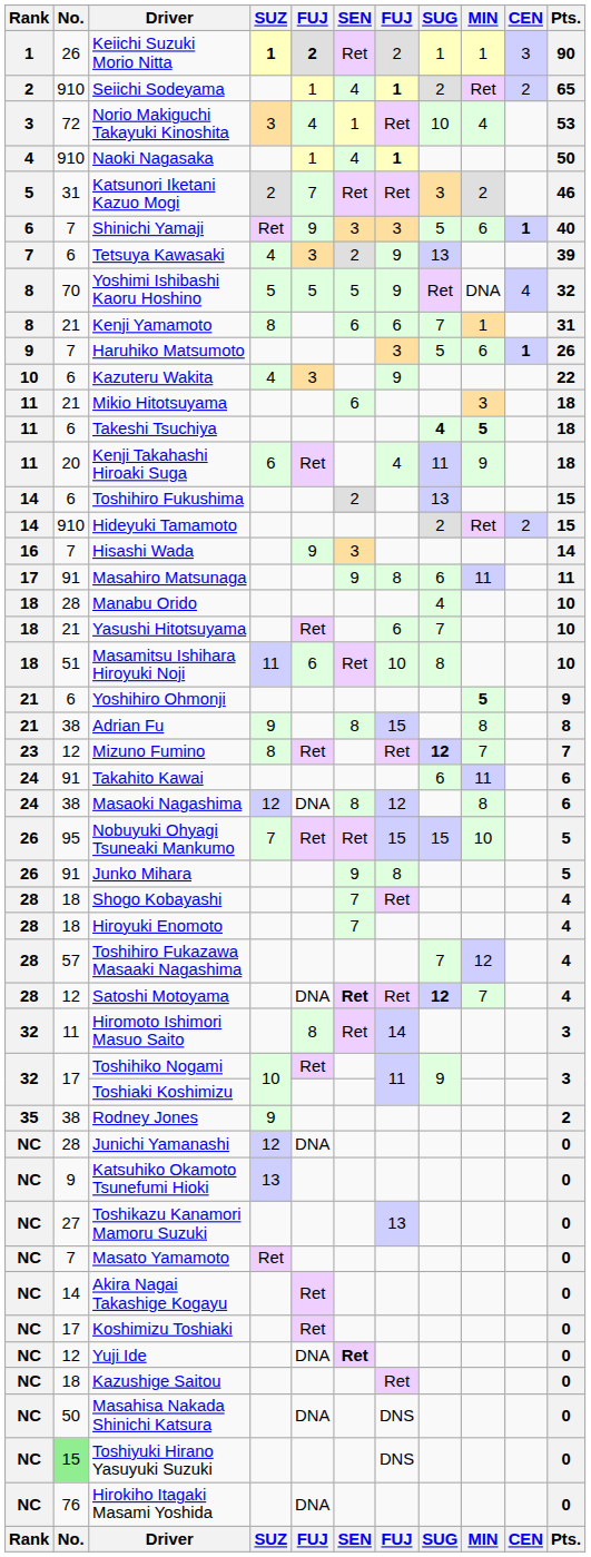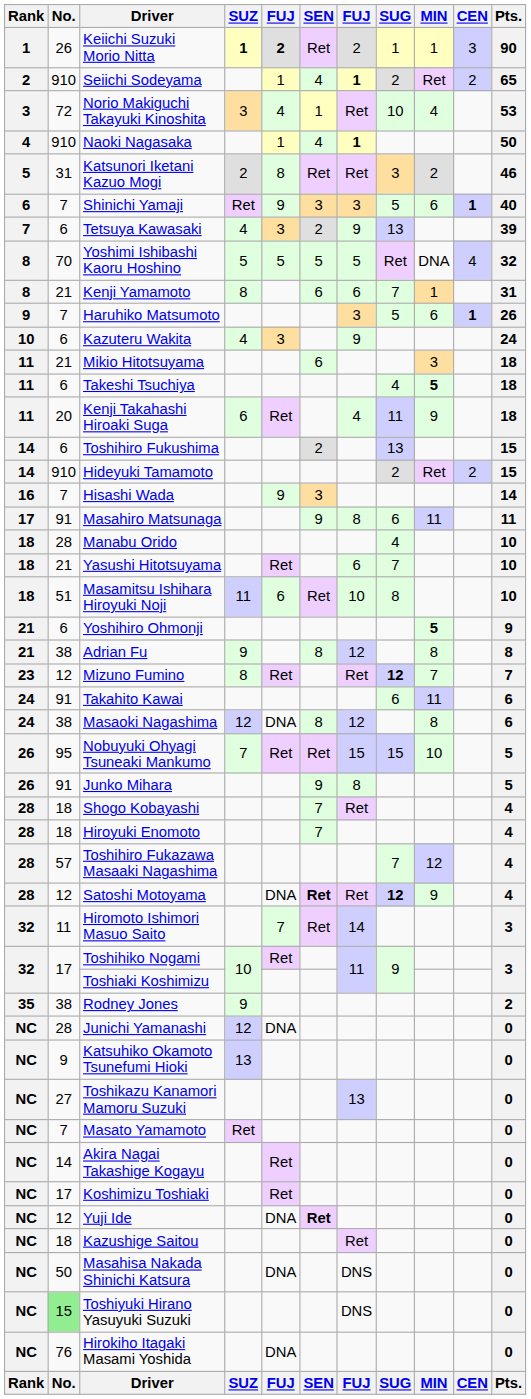 <table class="wikitable" style="font-size:85%; text-align:center">
 <tr style="background:#f9f9f9" valign="top">
 <th valign="middle">Rank</th>
 <th valign="middle">No.</th>
 <th valign="middle" class="unsortable">Driver</th>
 <th data-sort-type="number"><a href='#'>SUZ</a><br></th>
 <th data-sort-type="number"><a href='#'>FUJ</a><br></th>
 <th data-sort-type="number"><a href='#'>SEN</a><br></th>
 <th data-sort-type="number"><a href='#'>FUJ</a><br></th>
 <th data-sort-type="number"><a href='#'>SUG</a><br></th>
 <th data-sort-type="number"><a href='#'>MIN</a><br></th>
 <th data-sort-type="number"><a href='#'>CEN</a><br></th>
 <th data-sort-type="number">Pts.</th>
 </tr>
 <tr>
 <th>1</th>
 <td>26</td>
 <td align="left"> <a href='#'>Keiichi Suzuki</a><br> <a href='#'>Morio Nitta</a></td>
 <td bgcolor="#FFFFBF"><strong>1</strong></td>
 <td bgcolor="#DFDFDF"><strong>2</strong></td>
 <td bgcolor="#EFCFFF">Ret</td>
 <td bgcolor="#DFDFDF">2</td>
 <td bgcolor="#FFFFBF">1</td>
 <td bgcolor="#FFFFBF">1</td>
 <td bgcolor="#CFCFFF">3</td>
 <th>90</th>
 </tr>
 <tr>
 <th>2</th>
 <td>910</td>
 <td align="left"> <a href='#'>Seiichi Sodeyama</a></td>
 <td></td>
 <td bgcolor="#FFFFBF">1</td>
 <td bgcolor="#DFFFDF">4</td>
 <td bgcolor="#FFFFBF"><strong>1</strong></td>
 <td bgcolor="#DFDFDF">2</td>
 <td bgcolor="#EFCFFF">Ret</td>
 <td bgcolor="#CFCFFF">2</td>
 <th>65</th>
 </tr>
 <tr>
 <th>3</th>
 <td>72</td>
 <td align="left"> <a href='#'>Norio Makiguchi</a><br> <a href='#'>Takayuki Kinoshita</a></td>
 <td bgcolor="#FFDF9F">3</td>
 <td bgcolor="#DFFFDF">4</td>
 <td bgcolor="#FFFFBF">1</td>
 <td bgcolor="#EFCFFF">Ret</td>
 <td bgcolor="#DFFFDF">10</td>
 <td bgcolor="#DFFFDF">4</td>
 <td></td>
 <th>53</th>
 </tr>
 <tr>
 <th>4</th>
 <td>910</td>
 <td align="left"> <a href='#'>Naoki Nagasaka</a></td>
 <td></td>
 <td bgcolor="#FFFFBF">1</td>
 <td bgcolor="#DFFFDF">4</td>
 <td bgcolor="#FFFFBF"><strong>1</strong></td>
 <td></td>
 <td></td>
 <td></td>
 <th>50</th>
 </tr>
 <tr>
 <th>5</th>
 <td>31</td>
 <td align="left"> <a href='#'>Katsunori Iketani</a><br> <a href='#'>Kazuo Mogi</a></td>
 <td bgcolor="#DFDFDF">2</td>
-<td bgcolor="#DFFFDF">7</td>
+<td bgcolor="#DFFFDF">8</td>
 <td bgcolor="#EFCFFF">Ret</td>
 <td bgcolor="#EFCFFF">Ret</td>
 <td bgcolor="#FFDF9F">3</td>
 <td bgcolor="#DFDFDF">2</td>
 <td></td>
 <th>46</th>
 </tr>
 <tr>
 <th>6</th>
 <td>7</td>
 <td align="left"> <a href='#'>Shinichi Yamaji</a></td>
 <td bgcolor="#EFCFFF">Ret</td>
 <td bgcolor="#DFFFDF">9</td>
 <td bgcolor="#FFDF9F">3</td>
 <td bgcolor="#FFDF9F">3</td>
 <td bgcolor="#DFFFDF">5</td>
 <td bgcolor="#DFFFDF">6</td>
 <td bgcolor="#CFCFFF"><strong>1</strong></td>
 <th>40</th>
 </tr>
 <tr>
 <th>7</th>
 <td>6</td>
 <td align="left"> <a href='#'>Tetsuya Kawasaki</a></td>
 <td bgcolor="#DFFFDF">4</td>
 <td bgcolor="#FFDF9F">3</td>
 <td bgcolor="#DFDFDF">2</td>
 <td bgcolor="#DFFFDF">9</td>
 <td bgcolor="#CFCFFF">13</td>
 <td></td>
 <td></td>
 <th>39</th>
 </tr>
 <tr>
 <th>8</th>
 <td>70</td>
 <td align="left"> <a href='#'>Yoshimi Ishibashi</a><br> <a href='#'>Kaoru Hoshino</a></td>
 <td bgcolor="#DFFFDF">5</td>
 <td bgcolor="#DFFFDF">5</td>
 <td bgcolor="#DFFFDF">5</td>
-<td bgcolor="#DFFFDF">9</td>
+<td bgcolor="#DFFFDF">5</td>
 <td bgcolor="#EFCFFF">Ret</td>
 <td>DNA</td>
 <td bgcolor="#CFCFFF">4</td>
 <th>32</th>
 </tr>
 <tr>
 <th>8</th>
 <td>21</td>
 <td align="left"> <a href='#'>Kenji Yamamoto</a></td>
 <td bgcolor="#DFFFDF">8</td>
 <td></td>
 <td bgcolor="#DFFFDF">6</td>
 <td bgcolor="#DFFFDF">6</td>
 <td bgcolor="#DFFFDF">7</td>
 <td bgcolor="#FFDF9F">1</td>
 <td></td>
 <th>31</th>
 </tr>
 <tr>
 <th>9</th>
 <td>7</td>
 <td align="left"> <a href='#'>Haruhiko Matsumoto</a></td>
 <td></td>
 <td></td>
 <td></td>
 <td bgcolor="#FFDF9F">3</td>
 <td bgcolor="#DFFFDF">5</td>
 <td bgcolor="#DFFFDF">6</td>
 <td bgcolor="#CFCFFF"><strong>1</strong></td>
 <th>26</th>
 </tr>
 <tr>
 <th>10</th>
 <td>6</td>
 <td align="left"> <a href='#'>Kazuteru Wakita</a></td>
 <td bgcolor="#DFFFDF">4</td>
 <td bgcolor="#FFDF9F">3</td>
 <td></td>
 <td bgcolor="#DFFFDF">9</td>
 <td></td>
 <td></td>
 <td></td>
-<th>22</th>
+<th>24</th>
 </tr>
 <tr>
 <th>11</th>
 <td>21</td>
 <td align="left"> <a href='#'>Mikio Hitotsuyama</a></td>
 <td></td>
 <td></td>
 <td bgcolor="#DFFFDF">6</td>
 <td></td>
 <td></td>
 <td bgcolor="#FFDF9F">3</td>
 <td></td>
 <th>18</th>
 </tr>
 <tr>
 <th>11</th>
 <td>6</td>
 <td align="left"> <a href='#'>Takeshi Tsuchiya</a></td>
 <td></td>
 <td></td>
 <td></td>
 <td></td>
-<td bgcolor="#DFFFDF"><strong>4</strong></td>
+<td bgcolor="#DFFFDF">4</td>
 <td bgcolor="#DFFFDF"><strong>5</strong></td>
 <td></td>
 <th>18</th>
 </tr>
 <tr>
 <th>11</th>
 <td>20</td>
 <td align="left"> <a href='#'>Kenji Takahashi</a><br> <a href='#'>Hiroaki Suga</a></td>
 <td bgcolor="#DFFFDF">6</td>
 <td bgcolor="#EFCFFF">Ret</td>
 <td></td>
 <td bgcolor="#DFFFDF">4</td>
 <td bgcolor="#CFCFFF">11</td>
 <td bgcolor="#DFFFDF">9</td>
 <td></td>
 <th>18</th>
 </tr>
 <tr>
 <th>14</th>
 <td>6</td>
 <td align="left"> <a href='#'>Toshihiro Fukushima</a></td>
 <td></td>
 <td></td>
 <td bgcolor="#DFDFDF">2</td>
 <td></td>
 <td bgcolor="#CFCFFF">13</td>
 <td></td>
 <td></td>
 <th>15</th>
 </tr>
 <tr>
 <th>14</th>
 <td>910</td>
 <td align="left"> <a href='#'>Hideyuki Tamamoto</a></td>
 <td></td>
 <td></td>
 <td></td>
 <td></td>
 <td bgcolor="#DFDFDF">2</td>
 <td bgcolor="#EFCFFF">Ret</td>
 <td bgcolor="#CFCFFF">2</td>
 <th>15</th>
 </tr>
 <tr>
 <th>16</th>
 <td>7</td>
 <td align="left"> <a href='#'>Hisashi Wada</a></td>
 <td></td>
 <td bgcolor="#DFFFDF">9</td>
 <td bgcolor="#FFDF9F">3</td>
 <td></td>
 <td></td>
 <td></td>
 <td></td>
 <th>14</th>
 </tr>
 <tr>
 <th>17</th>
 <td>91</td>
 <td align="left"> <a href='#'>Masahiro Matsunaga</a></td>
 <td></td>
 <td></td>
 <td bgcolor="#DFFFDF">9</td>
 <td bgcolor="#DFFFDF">8</td>
 <td bgcolor="#DFFFDF">6</td>
 <td bgcolor="#CFCFFF">11</td>
 <td></td>
 <th>11</th>
 </tr>
 <tr>
 <th>18</th>
 <td>28</td>
 <td align="left"> <a href='#'>Manabu Orido</a></td>
 <td></td>
 <td></td>
 <td></td>
 <td></td>
 <td bgcolor="#DFFFDF">4</td>
 <td></td>
 <td></td>
 <th>10</th>
 </tr>
 <tr>
 <th>18</th>
 <td>21</td>
 <td align="left"> <a href='#'>Yasushi Hitotsuyama</a></td>
 <td></td>
 <td bgcolor="#EFCFFF">Ret</td>
 <td></td>
 <td bgcolor="#DFFFDF">6</td>
 <td bgcolor="#DFFFDF">7</td>
 <td></td>
 <td></td>
 <th>10</th>
 </tr>
 <tr>
 <th>18</th>
 <td>51</td>
 <td align="left"> <a href='#'>Masamitsu Ishihara</a><br> <a href='#'>Hiroyuki Noji</a></td>
 <td bgcolor="#CFCFFF">11</td>
 <td bgcolor="#DFFFDF">6</td>
 <td bgcolor="#EFCFFF">Ret</td>
 <td bgcolor="#DFFFDF">10</td>
 <td bgcolor="#DFFFDF">8</td>
 <td></td>
 <td></td>
 <th>10</th>
 </tr>
 <tr>
 <th>21</th>
 <td>6</td>
 <td align="left"> <a href='#'>Yoshihiro Ohmonji</a></td>
 <td></td>
 <td></td>
 <td></td>
 <td></td>
 <td></td>
 <td bgcolor="#DFFFDF"><strong>5</strong></td>
 <td></td>
 <th>9</th>
 </tr>
 <tr>
 <th>21</th>
 <td>38</td>
 <td align="left"> <a href='#'>Adrian Fu</a></td>
 <td bgcolor="#DFFFDF">9</td>
 <td></td>
 <td bgcolor="#DFFFDF">8</td>
-<td bgcolor="#CFCFFF">15</td>
+<td bgcolor="#CFCFFF">12</td>
 <td></td>
 <td bgcolor="#DFFFDF">8</td>
 <td></td>
 <th>8</th>
 </tr>
 <tr>
 <th>23</th>
 <td>12</td>
 <td align="left"> <a href='#'>Mizuno Fumino</a></td>
 <td bgcolor="#DFFFDF">8</td>
 <td bgcolor="#EFCFFF">Ret</td>
 <td></td>
 <td bgcolor="#EFCFFF">Ret</td>
 <td bgcolor="#CFCFFF"><strong>12</strong></td>
 <td bgcolor="#DFFFDF">7</td>
 <td></td>
 <th>7</th>
 </tr>
 <tr>
 <th>24</th>
 <td>91</td>
 <td align="left"> <a href='#'>Takahito Kawai</a></td>
 <td></td>
 <td></td>
 <td></td>
 <td></td>
 <td bgcolor="#DFFFDF">6</td>
 <td bgcolor="#CFCFFF">11</td>
 <td></td>
 <th>6</th>
 </tr>
 <tr>
 <th>24</th>
 <td>38</td>
 <td align="left"> <a href='#'>Masaoki Nagashima</a></td>
 <td bgcolor="#CFCFFF">12</td>
 <td>DNA</td>
 <td bgcolor="#DFFFDF">8</td>
 <td bgcolor="#CFCFFF">12</td>
 <td></td>
 <td bgcolor="#DFFFDF">8</td>
 <td></td>
 <th>6</th>
 </tr>
 <tr>
 <th>26</th>
 <td>95</td>
 <td align="left"> <a href='#'>Nobuyuki Ohyagi</a><br> <a href='#'>Tsuneaki Mankumo</a></td>
 <td bgcolor="#DFFFDF">7</td>
 <td bgcolor="#EFCFFF">Ret</td>
 <td bgcolor="#EFCFFF">Ret</td>
 <td bgcolor="#CFCFFF">15</td>
 <td bgcolor="#CFCFFF">15</td>
 <td bgcolor="#DFFFDF">10</td>
 <td></td>
 <th>5</th>
 </tr>
 <tr>
 <th>26</th>
 <td>91</td>
 <td align="left"> <a href='#'>Junko Mihara</a></td>
 <td></td>
 <td></td>
 <td bgcolor="#DFFFDF">9</td>
 <td bgcolor="#DFFFDF">8</td>
 <td></td>
 <td></td>
 <td></td>
 <th>5</th>
 </tr>
 <tr>
 <th>28</th>
 <td>18</td>
 <td align="left"> <a href='#'>Shogo Kobayashi</a></td>
 <td></td>
 <td></td>
 <td bgcolor="#DFFFDF">7</td>
 <td bgcolor="#EFCFFF">Ret</td>
 <td></td>
 <td></td>
 <td></td>
 <th>4</th>
 </tr>
 <tr>
 <th>28</th>
 <td>18</td>
 <td align="left"> <a href='#'>Hiroyuki Enomoto</a></td>
 <td></td>
 <td></td>
 <td bgcolor="#DFFFDF">7</td>
 <td></td>
 <td></td>
 <td></td>
 <td></td>
 <th>4</th>
 </tr>
 <tr>
 <th>28</th>
 <td>57</td>
 <td align="left"> <a href='#'>Toshihiro Fukazawa</a><br> <a href='#'>Masaaki Nagashima</a></td>
 <td></td>
 <td></td>
 <td></td>
 <td></td>
 <td bgcolor="#DFFFDF">7</td>
 <td bgcolor="#CFCFFF">12</td>
 <td></td>
 <th>4</th>
 </tr>
 <tr>
 <th>28</th>
 <td>12</td>
 <td align="left"> <a href='#'>Satoshi Motoyama</a></td>
 <td></td>
 <td>DNA</td>
 <td bgcolor="#EFCFFF"><strong>Ret</strong></td>
 <td bgcolor="#EFCFFF">Ret</td>
 <td bgcolor="#CFCFFF"><strong>12</strong></td>
-<td bgcolor="#DFFFDF">7</td>
+<td bgcolor="#DFFFDF">9</td>
 <td></td>
 <th>4</th>
 </tr>
 <tr>
 <th>32</th>
 <td>11</td>
 <td align="left"> <a href='#'>Hiromoto Ishimori</a><br> <a href='#'>Masuo Saito</a></td>
 <td></td>
-<td bgcolor="#DFFFDF">8</td>
+<td bgcolor="#DFFFDF">7</td>
 <td bgcolor="#EFCFFF">Ret</td>
 <td bgcolor="#CFCFFF">14</td>
 <td></td>
 <td></td>
 <td></td>
 <th>3</th>
 </tr>
 <tr>
 <th rowspan="2">32</th>
 <td rowspan="2">17</td>
 <td align="left"> <a href='#'>Toshihiko Nogami</a></td>
 <td rowspan="2" bgcolor="#DFFFDF">10</td>
 <td bgcolor="#EFCFFF">Ret</td>
 <td></td>
 <td rowspan="2" bgcolor="#CFCFFF">11</td>
 <td rowspan="2" bgcolor="#DFFFDF">9</td>
 <td></td>
 <td></td>
 <th rowspan="2">3</th>
 </tr>
 <tr>
 <td align="left"> <a href='#'>Toshiaki Koshimizu</a></td>
 <td></td>
 <td></td>
 <td></td>
 <td></td>
 </tr>
 <tr>
 <th>35</th>
 <td>38</td>
 <td align="left"> <a href='#'>Rodney Jones</a></td>
 <td bgcolor="#DFFFDF">9</td>
 <td></td>
 <td></td>
 <td></td>
 <td></td>
 <td></td>
 <td></td>
 <th>2</th>
 </tr>
 <tr>
 <th>NC</th>
 <td>28</td>
 <td align="left"> <a href='#'>Junichi Yamanashi</a></td>
 <td bgcolor="#CFCFFF">12</td>
 <td>DNA</td>
 <td></td>
 <td></td>
 <td></td>
 <td></td>
 <td></td>
 <th>0</th>
 </tr>
 <tr>
 <th>NC</th>
 <td>9</td>
 <td align="left"> <a href='#'>Katsuhiko Okamoto</a><br> <a href='#'>Tsunefumi Hioki</a></td>
 <td bgcolor="#CFCFFF">13</td>
 <td></td>
 <td></td>
 <td></td>
 <td></td>
 <td></td>
 <td></td>
 <th>0</th>
 </tr>
 <tr>
 <th>NC</th>
 <td>27</td>
 <td align="left"> <a href='#'>Toshikazu Kanamori</a><br> <a href='#'>Mamoru Suzuki</a></td>
 <td></td>
 <td></td>
 <td></td>
 <td bgcolor="#CFCFFF">13</td>
 <td></td>
 <td></td>
 <td></td>
 <th>0</th>
 </tr>
 <tr>
 <th>NC</th>
 <td>7</td>
 <td align="left"> <a href='#'>Masato Yamamoto</a></td>
 <td bgcolor="#EFCFFF">Ret</td>
 <td></td>
 <td></td>
 <td></td>
 <td></td>
 <td></td>
 <td></td>
 <th>0</th>
 </tr>
 <tr>
 <th>NC</th>
 <td>14</td>
 <td align="left"> <a href='#'>Akira Nagai</a><br> <a href='#'>Takashige Kogayu</a></td>
 <td></td>
 <td bgcolor="#EFCFFF">Ret</td>
 <td></td>
 <td></td>
 <td></td>
 <td></td>
 <td></td>
 <th>0</th>
 </tr>
 <tr>
 <th>NC</th>
 <td>17</td>
 <td align="left"> <a href='#'>Koshimizu Toshiaki</a></td>
 <td></td>
 <td bgcolor="#EFCFFF">Ret</td>
 <td></td>
 <td></td>
 <td></td>
 <td></td>
 <td></td>
 <th>0</th>
 </tr>
 <tr>
 <th>NC</th>
 <td>12</td>
 <td align="left"> <a href='#'>Yuji Ide</a></td>
 <td></td>
 <td>DNA</td>
 <td bgcolor="#EFCFFF"><strong>Ret</strong></td>
 <td></td>
 <td></td>
 <td></td>
 <td></td>
 <th>0</th>
 </tr>
 <tr>
 <th>NC</th>
 <td>18</td>
 <td align="left"> <a href='#'>Kazushige Saitou</a></td>
 <td></td>
 <td></td>
 <td></td>
 <td bgcolor="#EFCFFF">Ret</td>
 <td></td>
 <td></td>
 <td></td>
 <th>0</th>
 </tr>
 <tr>
 <th>NC</th>
 <td>50</td>
 <td align="left"> <a href='#'>Masahisa Nakada</a><br> <a href='#'>Shinichi Katsura</a></td>
 <td></td>
 <td>DNA</td>
 <td></td>
 <td>DNS</td>
 <td></td>
 <td></td>
 <td></td>
 <th>0</th>
 </tr>
 <tr>
 <th>NC</th>
 <td style="background: lightgreen;">15</td>
 <td align="left"> <a href='#'>Toshiyuki Hirano</a><br> Yasuyuki Suzuki</td>
 <td></td>
 <td></td>
 <td></td>
 <td>DNS</td>
 <td></td>
 <td></td>
 <td></td>
 <th>0</th>
 </tr>
 <tr>
 <th>NC</th>
 <td>76</td>
 <td align="left"> <a href='#'>Hirokiho Itagaki</a><br> Masami Yoshida</td>
 <td></td>
 <td>DNA</td>
 <td></td>
 <td></td>
 <td></td>
 <td></td>
 <td></td>
 <th>0</th>
 </tr>
 <tr>
 <th valign="middle">Rank</th>
 <th valign="middle">No.</th>
 <th align="left" valign="middle">Driver</th>
 <th><a href='#'>SUZ</a><br></th>
 <th><a href='#'>FUJ</a><br></th>
 <th><a href='#'>SEN</a><br></th>
 <th><a href='#'>FUJ</a><br></th>
 <th><a href='#'>SUG</a><br></th>
 <th><a href='#'>MIN</a><br></th>
 <th><a href='#'>CEN</a><br></th>
 <th>Pts.</th>
 </tr>
 </table>
